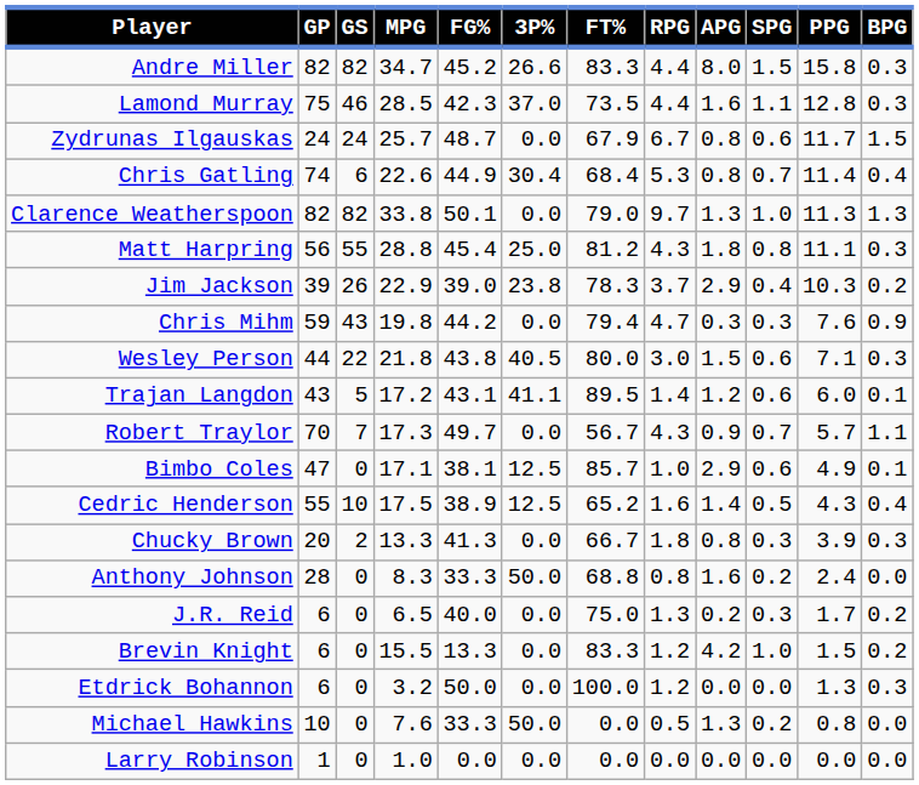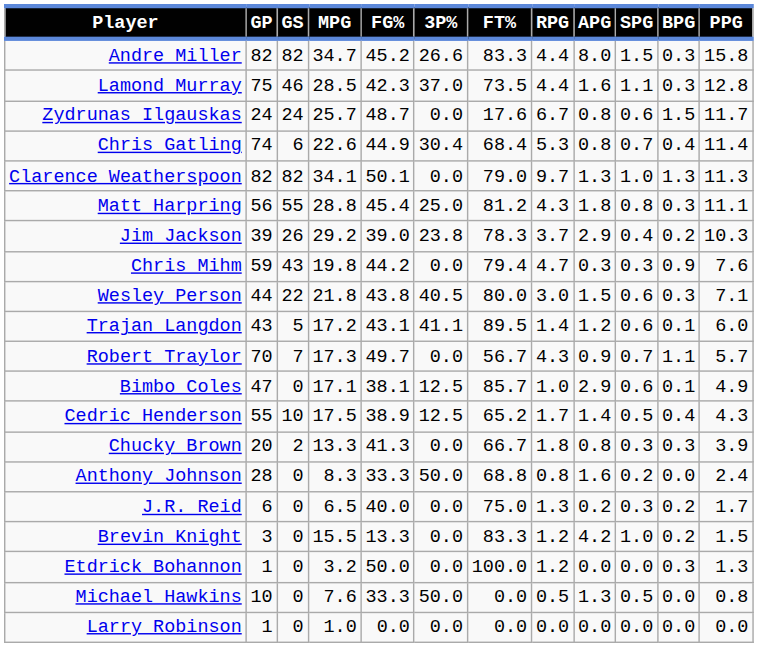 <table class="wikitable sortable" style="text-align:right;">
 <tr>
 <th style="background:#010101; color:#FFFFFF; border-top:#5C88DA 3px solid; border-bottom:#5C88DA 3px solid;">Player</th>
 <th style="background:#010101; color:#FFFFFF; border-top:#5C88DA 3px solid; border-bottom:#5C88DA 3px solid;">GP</th>
 <th style="background:#010101; color:#FFFFFF; border-top:#5C88DA 3px solid; border-bottom:#5C88DA 3px solid;">GS</th>
 <th style="background:#010101; color:#FFFFFF; border-top:#5C88DA 3px solid; border-bottom:#5C88DA 3px solid;">MPG</th>
 <th style="background:#010101; color:#FFFFFF; border-top:#5C88DA 3px solid; border-bottom:#5C88DA 3px solid;">FG%</th>
 <th style="background:#010101; color:#FFFFFF; border-top:#5C88DA 3px solid; border-bottom:#5C88DA 3px solid;">3P%</th>
 <th style="background:#010101; color:#FFFFFF; border-top:#5C88DA 3px solid; border-bottom:#5C88DA 3px solid;">FT%</th>
 <th style="background:#010101; color:#FFFFFF; border-top:#5C88DA 3px solid; border-bottom:#5C88DA 3px solid;">RPG</th>
 <th style="background:#010101; color:#FFFFFF; border-top:#5C88DA 3px solid; border-bottom:#5C88DA 3px solid;">APG</th>
 <th style="background:#010101; color:#FFFFFF; border-top:#5C88DA 3px solid; border-bottom:#5C88DA 3px solid;">SPG</th>
+<th style="background:#010101; color:#FFFFFF; border-top:#5C88DA 3px solid; border-bottom:#5C88DA 3px solid;">BPG</th>
 <th style="background:#010101; color:#FFFFFF; border-top:#5C88DA 3px solid; border-bottom:#5C88DA 3px solid;">PPG</th>
-<th style="background:#010101; color:#FFFFFF; border-top:#5C88DA 3px solid; border-bottom:#5C88DA 3px solid;">BPG</th>
 </tr>
 <tr>
 <td><a href='#'>Andre Miller</a></td>
 <td>82</td>
 <td>82</td>
 <td>34.7</td>
 <td>45.2</td>
 <td>26.6</td>
 <td>83.3</td>
 <td>4.4</td>
 <td>8.0</td>
 <td>1.5</td>
+<td>0.3</td>
 <td>15.8</td>
-<td>0.3</td>
 </tr>
 <tr>
 <td><a href='#'>Lamond Murray</a></td>
 <td>75</td>
 <td>46</td>
 <td>28.5</td>
 <td>42.3</td>
 <td>37.0</td>
 <td>73.5</td>
 <td>4.4</td>
 <td>1.6</td>
 <td>1.1</td>
+<td>0.3</td>
 <td>12.8</td>
-<td>0.3</td>
 </tr>
 <tr>
 <td><a href='#'>Zydrunas Ilgauskas</a></td>
 <td>24</td>
 <td>24</td>
 <td>25.7</td>
 <td>48.7</td>
 <td>0.0</td>
-<td>67.9</td>
+<td>17.6</td>
 <td>6.7</td>
 <td>0.8</td>
 <td>0.6</td>
+<td>1.5</td>
 <td>11.7</td>
-<td>1.5</td>
 </tr>
 <tr>
 <td><a href='#'>Chris Gatling</a></td>
 <td>74</td>
 <td>6</td>
 <td>22.6</td>
 <td>44.9</td>
 <td>30.4</td>
 <td>68.4</td>
 <td>5.3</td>
 <td>0.8</td>
 <td>0.7</td>
+<td>0.4</td>
 <td>11.4</td>
-<td>0.4</td>
 </tr>
 <tr>
 <td><a href='#'>Clarence Weatherspoon</a></td>
 <td>82</td>
 <td>82</td>
-<td>33.8</td>
+<td>34.1</td>
 <td>50.1</td>
 <td>0.0</td>
 <td>79.0</td>
 <td>9.7</td>
 <td>1.3</td>
 <td>1.0</td>
+<td>1.3</td>
 <td>11.3</td>
-<td>1.3</td>
 </tr>
 <tr>
 <td><a href='#'>Matt Harpring</a></td>
 <td>56</td>
 <td>55</td>
 <td>28.8</td>
 <td>45.4</td>
 <td>25.0</td>
 <td>81.2</td>
 <td>4.3</td>
 <td>1.8</td>
 <td>0.8</td>
+<td>0.3</td>
 <td>11.1</td>
-<td>0.3</td>
 </tr>
 <tr>
 <td><a href='#'>Jim Jackson</a></td>
 <td>39</td>
 <td>26</td>
-<td>22.9</td>
+<td>29.2</td>
 <td>39.0</td>
 <td>23.8</td>
 <td>78.3</td>
 <td>3.7</td>
 <td>2.9</td>
 <td>0.4</td>
+<td>0.2</td>
 <td>10.3</td>
-<td>0.2</td>
 </tr>
 <tr>
 <td><a href='#'>Chris Mihm</a></td>
 <td>59</td>
 <td>43</td>
 <td>19.8</td>
 <td>44.2</td>
 <td>0.0</td>
 <td>79.4</td>
 <td>4.7</td>
 <td>0.3</td>
 <td>0.3</td>
+<td>0.9</td>
 <td>7.6</td>
-<td>0.9</td>
 </tr>
 <tr>
 <td><a href='#'>Wesley Person</a></td>
 <td>44</td>
 <td>22</td>
 <td>21.8</td>
 <td>43.8</td>
 <td>40.5</td>
 <td>80.0</td>
 <td>3.0</td>
 <td>1.5</td>
 <td>0.6</td>
+<td>0.3</td>
 <td>7.1</td>
-<td>0.3</td>
 </tr>
 <tr>
 <td><a href='#'>Trajan Langdon</a></td>
 <td>43</td>
 <td>5</td>
 <td>17.2</td>
 <td>43.1</td>
 <td>41.1</td>
 <td>89.5</td>
 <td>1.4</td>
 <td>1.2</td>
 <td>0.6</td>
+<td>0.1</td>
 <td>6.0</td>
-<td>0.1</td>
 </tr>
 <tr>
 <td><a href='#'>Robert Traylor</a></td>
 <td>70</td>
 <td>7</td>
 <td>17.3</td>
 <td>49.7</td>
 <td>0.0</td>
 <td>56.7</td>
 <td>4.3</td>
 <td>0.9</td>
 <td>0.7</td>
+<td>1.1</td>
 <td>5.7</td>
-<td>1.1</td>
 </tr>
 <tr>
 <td><a href='#'>Bimbo Coles</a></td>
 <td>47</td>
 <td>0</td>
 <td>17.1</td>
 <td>38.1</td>
 <td>12.5</td>
 <td>85.7</td>
 <td>1.0</td>
 <td>2.9</td>
 <td>0.6</td>
+<td>0.1</td>
 <td>4.9</td>
-<td>0.1</td>
 </tr>
 <tr>
 <td><a href='#'>Cedric Henderson</a></td>
 <td>55</td>
 <td>10</td>
 <td>17.5</td>
 <td>38.9</td>
 <td>12.5</td>
 <td>65.2</td>
-<td>1.6</td>
+<td>1.7</td>
 <td>1.4</td>
 <td>0.5</td>
+<td>0.4</td>
 <td>4.3</td>
-<td>0.4</td>
 </tr>
 <tr>
 <td><a href='#'>Chucky Brown</a></td>
 <td>20</td>
 <td>2</td>
 <td>13.3</td>
 <td>41.3</td>
 <td>0.0</td>
 <td>66.7</td>
 <td>1.8</td>
 <td>0.8</td>
 <td>0.3</td>
+<td>0.3</td>
 <td>3.9</td>
-<td>0.3</td>
 </tr>
 <tr>
 <td><a href='#'>Anthony Johnson</a></td>
 <td>28</td>
 <td>0</td>
 <td>8.3</td>
 <td>33.3</td>
 <td>50.0</td>
 <td>68.8</td>
 <td>0.8</td>
 <td>1.6</td>
 <td>0.2</td>
+<td>0.0</td>
 <td>2.4</td>
-<td>0.0</td>
 </tr>
 <tr>
 <td><a href='#'>J.R. Reid</a></td>
 <td>6</td>
 <td>0</td>
 <td>6.5</td>
 <td>40.0</td>
 <td>0.0</td>
 <td>75.0</td>
 <td>1.3</td>
 <td>0.2</td>
 <td>0.3</td>
+<td>0.2</td>
 <td>1.7</td>
-<td>0.2</td>
 </tr>
 <tr>
 <td><a href='#'>Brevin Knight</a></td>
-<td>6</td>
+<td>3</td>
 <td>0</td>
 <td>15.5</td>
 <td>13.3</td>
 <td>0.0</td>
 <td>83.3</td>
 <td>1.2</td>
 <td>4.2</td>
 <td>1.0</td>
+<td>0.2</td>
 <td>1.5</td>
-<td>0.2</td>
 </tr>
 <tr>
 <td><a href='#'>Etdrick Bohannon</a></td>
-<td>6</td>
+<td>1</td>
 <td>0</td>
 <td>3.2</td>
 <td>50.0</td>
 <td>0.0</td>
 <td>100.0</td>
 <td>1.2</td>
 <td>0.0</td>
 <td>0.0</td>
+<td>0.3</td>
 <td>1.3</td>
-<td>0.3</td>
 </tr>
 <tr>
 <td><a href='#'>Michael Hawkins</a></td>
 <td>10</td>
 <td>0</td>
 <td>7.6</td>
 <td>33.3</td>
 <td>50.0</td>
 <td>0.0</td>
 <td>0.5</td>
 <td>1.3</td>
-<td>0.2</td>
+<td>0.5</td>
+<td>0.0</td>
 <td>0.8</td>
-<td>0.0</td>
 </tr>
 <tr>
 <td><a href='#'>Larry Robinson</a></td>
 <td>1</td>
 <td>0</td>
 <td>1.0</td>
 <td>0.0</td>
 <td>0.0</td>
 <td>0.0</td>
 <td>0.0</td>
 <td>0.0</td>
 <td>0.0</td>
 <td>0.0</td>
 <td>0.0</td>
 </tr>
 </table>
